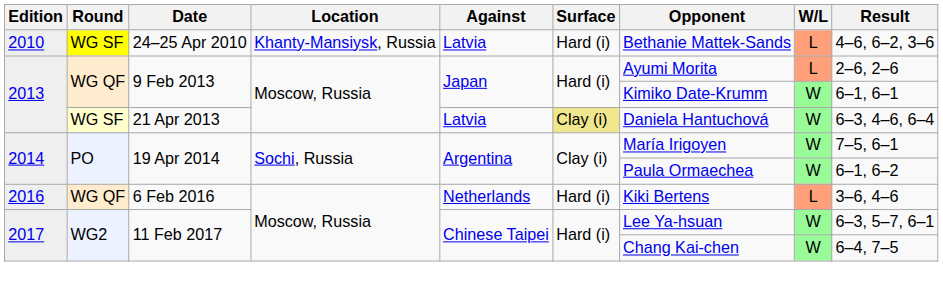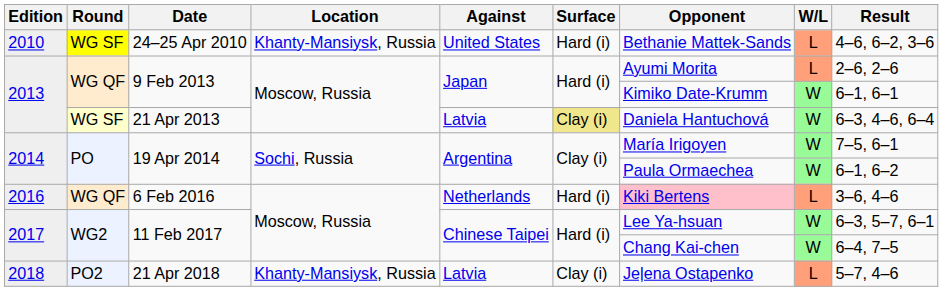 <table class="wikitable">
 <tr>
 <th>Edition</th>
 <th>Round</th>
 <th>Date</th>
 <th>Location</th>
 <th>Against</th>
 <th>Surface</th>
 <th>Opponent</th>
 <th>W/L</th>
 <th>Result</th>
 </tr>
 <tr>
 <td bgcolor="efefef"><a href='#'>2010</a></td>
 <td bgcolor="yellow">WG SF</td>
 <td>24–25 Apr 2010</td>
 <td><a href='#'>Khanty-Mansiysk</a>, Russia</td>
-<td> <a href='#'>Latvia</a></td>
+<td> <a href='#'>United States</a></td>
 <td>Hard (i)</td>
 <td><a href='#'>Bethanie Mattek-Sands</a></td>
 <td bgcolor="FFA07A" align="center">L</td>
 <td>4–6, 6–2, 3–6</td>
 </tr>
 <tr>
 <td rowspan="3" bgcolor="efefef"><a href='#'>2013</a></td>
 <td rowspan="2" bgcolor="ffebcd">WG QF</td>
 <td rowspan="2">9 Feb 2013</td>
 <td rowspan="3">Moscow, Russia</td>
 <td rowspan="2"> <a href='#'>Japan</a></td>
 <td rowspan="2">Hard (i)</td>
 <td><a href='#'>Ayumi Morita</a></td>
 <td bgcolor="FFA07A" align="center">L</td>
 <td>2–6, 2–6</td>
 </tr>
 <tr>
 <td><a href='#'>Kimiko Date-Krumm</a></td>
 <td bgcolor="98FB98" align="center">W</td>
 <td>6–1, 6–1</td>
 </tr>
 <tr>
 <td bgcolor="ffffcc">WG SF</td>
 <td>21 Apr 2013</td>
 <td> <a href='#'>Latvia</a></td>
 <td style="background: khaki;">Clay (i)</td>
 <td><a href='#'>Daniela Hantuchová</a></td>
 <td bgcolor="98FB98" align="center">W</td>
 <td>6–3, 4–6, 6–4</td>
 </tr>
 <tr>
 <td rowspan="2" bgcolor="efefef"><a href='#'>2014</a></td>
 <td rowspan="2" bgcolor="ecf2ff">PO</td>
 <td rowspan="2">19 Apr 2014</td>
 <td rowspan="2"><a href='#'>Sochi</a>, Russia</td>
 <td rowspan="2"> <a href='#'>Argentina</a></td>
 <td rowspan="2">Clay (i)</td>
 <td><a href='#'>María Irigoyen</a></td>
 <td bgcolor="98FB98" align="center">W</td>
 <td>7–5, 6–1</td>
 </tr>
 <tr>
 <td><a href='#'>Paula Ormaechea</a></td>
 <td bgcolor="98FB98" align="center">W</td>
 <td>6–1, 6–2</td>
 </tr>
 <tr>
 <td bgcolor="efefef"><a href='#'>2016</a></td>
 <td bgcolor="ffebcd">WG QF</td>
 <td>6 Feb 2016</td>
 <td rowspan="3">Moscow, Russia</td>
 <td> <a href='#'>Netherlands</a></td>
 <td>Hard (i)</td>
-<td><a href='#'>Kiki Bertens</a></td>
+<td style="background: pink;"><a href='#'>Kiki Bertens</a></td>
 <td bgcolor="FFA07A" align="center">L</td>
 <td>3–6, 4–6</td>
 </tr>
 <tr>
 <td rowspan="2" bgcolor="efefef"><a href='#'>2017</a></td>
 <td rowspan="2" bgcolor="ecf2ff">WG2</td>
 <td rowspan="2">11 Feb 2017</td>
 <td rowspan="2"> <a href='#'>Chinese Taipei</a></td>
 <td rowspan="2">Hard (i)</td>
 <td><a href='#'>Lee Ya-hsuan</a></td>
 <td bgcolor="98FB98" align="center">W</td>
 <td>6–3, 5–7, 6–1</td>
 </tr>
 <tr>
 <td><a href='#'>Chang Kai-chen</a></td>
 <td bgcolor="98FB98" align="center">W</td>
 <td>6–4, 7–5</td>
 </tr>
+<tr>
+<td bgcolor="efefef"><a href='#'>2018</a></td>
+<td bgcolor="#ecf2ff">PO2</td>
+<td>21 Apr 2018</td>
+<td><a href='#'>Khanty-Mansiysk</a>, Russia</td>
+<td> <a href='#'>Latvia</a></td>
+<td>Clay (i)</td>
+<td><a href='#'>Jeļena Ostapenko</a></td>
+<td bgcolor="FFA07A" align="center">L</td>
+<td>5–7, 4–6</td>
+</tr>
 </table>
